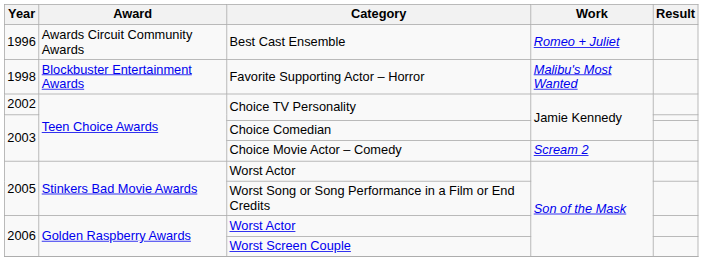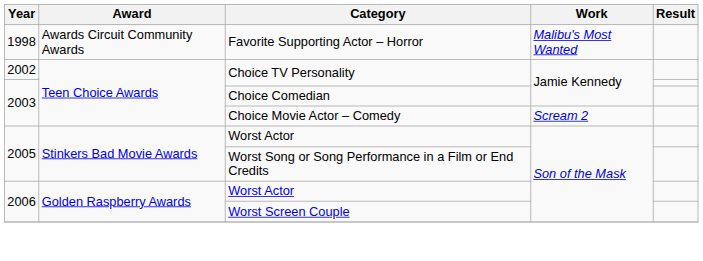 <table class="wikitable sortable">
 <tr align="center">
 <th>Year</th>
 <th>Award</th>
 <th>Category</th>
 <th>Work</th>
 <th>Result</th>
 </tr>
 <tr>
-<td>1996</td>
+<td>1998</td>
 <td>Awards Circuit Community Awards</td>
-<td>Best Cast Ensemble</td>
-<td><em><a href='#'>Romeo + Juliet</a></em></td>
-<td></td>
-</tr>
-<tr>
-<td>1998</td>
-<td><a href='#'>Blockbuster Entertainment Awards</a></td>
 <td>Favorite Supporting Actor – Horror</td>
 <td><em><a href='#'>Malibu's Most Wanted</a></em></td>
 <td></td>
 </tr>
 <tr>
 <td>2002</td>
 <td rowspan="4"><a href='#'>Teen Choice Awards</a></td>
 <td rowspan="2">Choice TV Personality</td>
 <td rowspan="3">Jamie Kennedy</td>
 <td></td>
 </tr>
 <tr>
 <td rowspan="3">2003</td>
 <td></td>
 </tr>
 <tr>
 <td>Choice Comedian</td>
 <td></td>
 </tr>
 <tr>
 <td>Choice Movie Actor – Comedy</td>
 <td><em><a href='#'>Scream 2</a></em></td>
 <td></td>
 </tr>
 <tr>
 <td rowspan="2">2005</td>
 <td rowspan="2"><a href='#'>Stinkers Bad Movie Awards</a></td>
 <td>Worst Actor</td>
 <td rowspan="4"><em><a href='#'>Son of the Mask</a></em></td>
 <td></td>
 </tr>
 <tr>
 <td>Worst Song or Song Performance in a Film or End Credits</td>
 <td></td>
 </tr>
 <tr>
 <td rowspan="2">2006</td>
 <td rowspan="2"><a href='#'>Golden Raspberry Awards</a></td>
 <td><a href='#'>Worst Actor</a></td>
 <td></td>
 </tr>
 <tr>
 <td><a href='#'>Worst Screen Couple</a></td>
 <td></td>
 </tr>
 <tr>
 </tr>
 </table>
